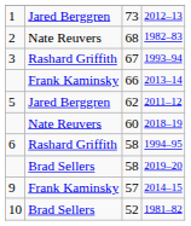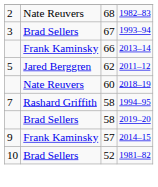 <table class="wikitable">
 <tr>
-</tr>
-<tr>
-<td>1</td>
-<td><a href='#'>Jared Berggren</a></td>
-<td>73</td>
-<td style="font-size:80%;"><a href='#'>2012–13</a></td>
 </tr>
 <tr>
 <td>2</td>
 <td>Nate Reuvers</td>
 <td>68</td>
 <td style="font-size:80%;"><a href='#'>1982–83</a></td>
 </tr>
 <tr>
 <td>3</td>
-<td><a href='#'>Rashard Griffith</a></td>
+<td><a href='#'>Brad Sellers</a></td>
 <td>67</td>
 <td style="font-size:80%;"><a href='#'>1993–94</a></td>
 </tr>
 <tr>
 <td></td>
 <td><a href='#'>Frank Kaminsky</a></td>
 <td>66</td>
 <td style="font-size:80%;"><a href='#'>2013–14</a></td>
 </tr>
 <tr>
 <td>5</td>
 <td><a href='#'>Jared Berggren</a></td>
 <td>62</td>
 <td style="font-size:80%;"><a href='#'>2011–12</a></td>
 </tr>
 <tr>
 <td></td>
 <td><a href='#'>Nate Reuvers</a></td>
 <td>60</td>
 <td style="font-size:80%;"><a href='#'>2018–19</a></td>
 </tr>
 <tr>
-<td>6</td>
+<td>7</td>
 <td><a href='#'>Rashard Griffith</a></td>
 <td>58</td>
 <td style="font-size:80%;"><a href='#'>1994–95</a></td>
 </tr>
 <tr>
 <td></td>
 <td><a href='#'>Brad Sellers</a></td>
 <td>58</td>
 <td style="font-size:80%;"><a href='#'>2019–20</a></td>
 </tr>
 <tr>
 <td>9</td>
 <td><a href='#'>Frank Kaminsky</a></td>
 <td>57</td>
 <td style="font-size:80%;"><a href='#'>2014–15</a></td>
 </tr>
 <tr>
 <td>10</td>
 <td><a href='#'>Brad Sellers</a></td>
 <td>52</td>
 <td style="font-size:80%;"><a href='#'>1981–82</a></td>
 </tr>
 </table>
